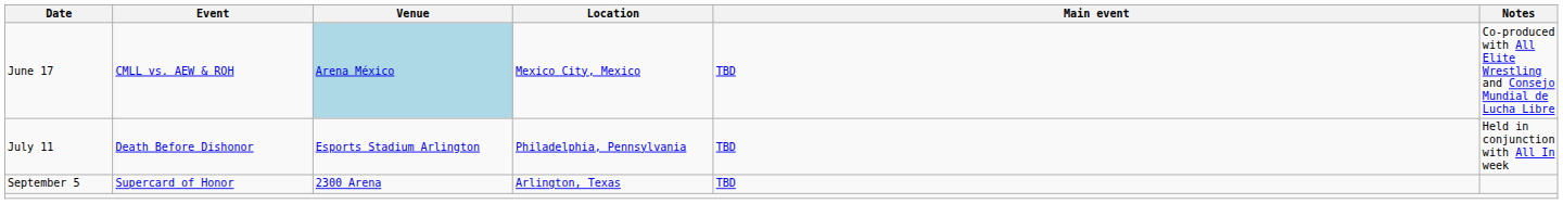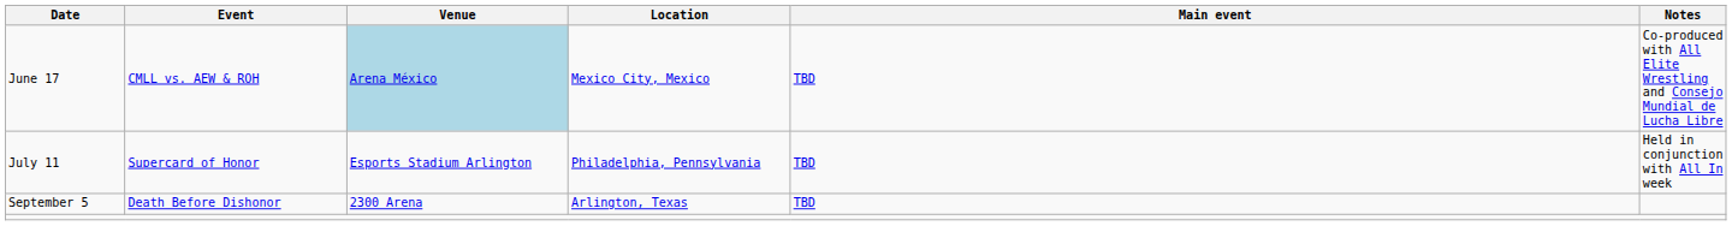 <table class="sortable wikitable succession-box" style="font-size:85%;">
 <tr>
 <th width=7%>Date</th>
 <th width=13%>Event</th>
 <th width=13%>Venue</th>
 <th width=13%>Location</th>
 <th width=50%>Main event</th>
 <th width=13%>Notes</th>
 </tr>
 <tr>
 <td>June 17</td>
 <td><a href='#'>CMLL vs. AEW & ROH</a></td>
 <td style="background: lightblue;"><a href='#'>Arena México</a></td>
 <td><a href='#'>Mexico City, Mexico</a></td>
 <td><a href='#'>TBD</a></td>
 <td>Co-produced with <a href='#'>All Elite Wrestling</a> and <a href='#'>Consejo Mundial de Lucha Libre</a></td>
 </tr>
 <tr>
 <td>July 11</td>
-<td><a href='#'>Death Before Dishonor</a></td>
+<td><a href='#'>Supercard of Honor</a></td>
 <td><a href='#'>Esports Stadium Arlington</a></td>
 <td><a href='#'>Philadelphia, Pennsylvania</a></td>
 <td><a href='#'>TBD</a></td>
 <td>Held in conjunction with <a href='#'>All In</a> week</td>
 </tr>
 <tr>
 <td>September 5</td>
-<td><a href='#'>Supercard of Honor</a></td>
+<td><a href='#'>Death Before Dishonor</a></td>
 <td><a href='#'>2300 Arena</a></td>
 <td><a href='#'>Arlington, Texas</a></td>
 <td><a href='#'>TBD</a></td>
 <td></td>
 </tr>
 <tr>
 <td colspan="6"></td>
 </tr>
 </table>
